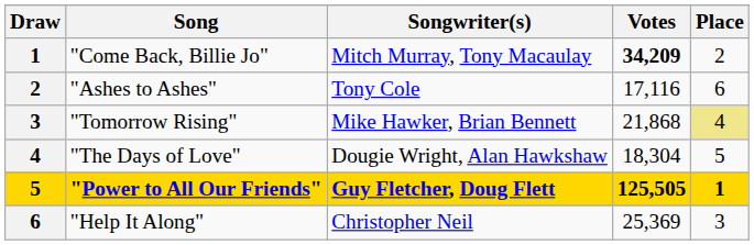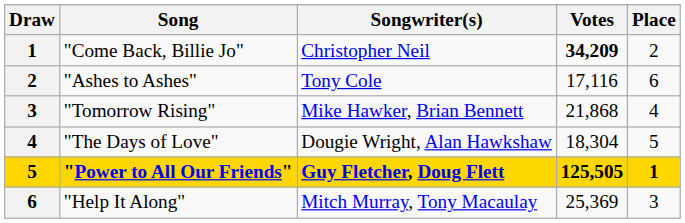 <table class="sortable wikitable plainrowheaders" style="margin: 1em auto 1em auto; text-align:center;">
 <tr>
 </tr>
 <tr>
 <th scope="col">Draw</th>
 <th scope="col">Song</th>
 <th scope="col" class="unsortable">Songwriter(s)</th>
 <th scope="col">Votes</th>
 <th scope="col">Place</th>
 </tr>
 <tr>
 <th scope="row" style="text-align:center;">1</th>
 <td align=left>"Come Back, Billie Jo"</td>
-<td align=left><a href='#'>Mitch Murray</a>, <a href='#'>Tony Macaulay</a></td>
+<td align=left><a href='#'>Christopher Neil</a></td>
 <td><strong>34,209</strong></td>
 <td>2</td>
 </tr>
 <tr>
 <th scope="row" style="text-align:center;">2</th>
 <td align=left>"Ashes to Ashes"</td>
 <td align=left><a href='#'>Tony Cole</a></td>
 <td>17,116</td>
 <td>6</td>
 </tr>
 <tr>
 <th scope="row" style="text-align:center;">3</th>
 <td align=left>"Tomorrow Rising"</td>
 <td align=left><a href='#'>Mike Hawker</a>, <a href='#'>Brian Bennett</a></td>
 <td>21,868</td>
-<td style="background: khaki;">4</td>
+<td>4</td>
 </tr>
 <tr>
 <th scope="row" style="text-align:center;">4</th>
 <td align=left>"The Days of Love"</td>
 <td align=left>Dougie Wright, <a href='#'>Alan Hawkshaw</a></td>
 <td>18,304</td>
 <td>5</td>
 </tr>
 <tr style="background:gold; font-weight:bold;">
 <th scope="row" style="text-align:center; font-weight:bold; background:gold;">5</th>
 <td align=left>"<a href='#'>Power to All Our Friends</a>"</td>
 <td align=left><a href='#'>Guy Fletcher</a>, <a href='#'>Doug Flett</a></td>
 <td>125,505</td>
 <td>1</td>
 </tr>
 <tr>
 <th scope="row" style="text-align:center;">6</th>
 <td align=left>"Help It Along"</td>
-<td align=left><a href='#'>Christopher Neil</a></td>
+<td align=left><a href='#'>Mitch Murray</a>, <a href='#'>Tony Macaulay</a></td>
 <td>25,369</td>
 <td>3</td>
 </tr>
 </table>
